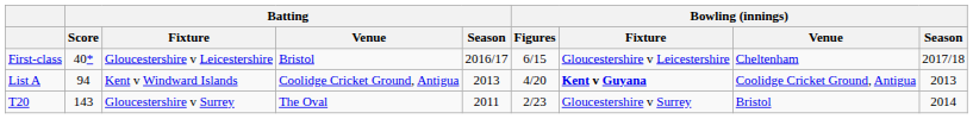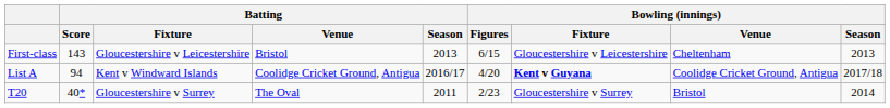 <table class=wikitable style="font-size:90%">
 <tr>
 <th rowspan="1"></th>
 <th colspan="4" rowspan="1">Batting</th>
 <th colspan="4" rowspan="1">Bowling (innings)</th>
 </tr>
 <tr>
 <th></th>
 <th>Score</th>
 <th>Fixture</th>
 <th>Venue</th>
 <th>Season</th>
 <th>Figures</th>
 <th>Fixture</th>
 <th>Venue</th>
 <th>Season</th>
 </tr>
 <tr>
 <td><a href='#'>First-class</a></td>
-<td align="center">40<a href='#'>*</a></td>
+<td align="center">143</td>
 <td><a href='#'>Gloucestershire</a> v <a href='#'>Leicestershire</a></td>
 <td><a href='#'>Bristol</a></td>
-<td align="center">2016/17</td>
+<td align="center">2013</td>
 <td align="center">6/15</td>
 <td><a href='#'>Gloucestershire</a> v <a href='#'>Leicestershire</a></td>
 <td><a href='#'>Cheltenham</a></td>
-<td align="center">2017/18</td>
+<td align="center">2013</td>
 </tr>
 <tr>
 <td><a href='#'>List A</a></td>
 <td align="center">94</td>
 <td><a href='#'>Kent</a> v <a href='#'>Windward Islands</a></td>
 <td><a href='#'>Coolidge Cricket Ground</a>, <a href='#'>Antigua</a></td>
-<td align="center">2013</td>
+<td align="center">2016/17</td>
 <td align="center">4/20</td>
 <td><strong><a href='#'>Kent</a> v <a href='#'>Guyana</a></strong></td>
 <td><a href='#'>Coolidge Cricket Ground</a>, <a href='#'>Antigua</a></td>
-<td align="center">2013</td>
+<td align="center">2017/18</td>
 </tr>
 <tr>
 <td><a href='#'>T20</a></td>
-<td align="center">143</td>
+<td align="center">40<a href='#'>*</a></td>
 <td><a href='#'>Gloucestershire</a> v <a href='#'>Surrey</a></td>
 <td><a href='#'>The Oval</a></td>
 <td align="center">2011</td>
 <td align="center">2/23</td>
 <td><a href='#'>Gloucestershire</a> v <a href='#'>Surrey</a></td>
 <td><a href='#'>Bristol</a></td>
 <td align="center">2014</td>
 </tr>
 </table>
